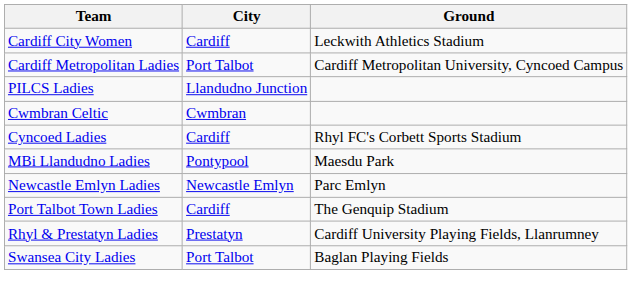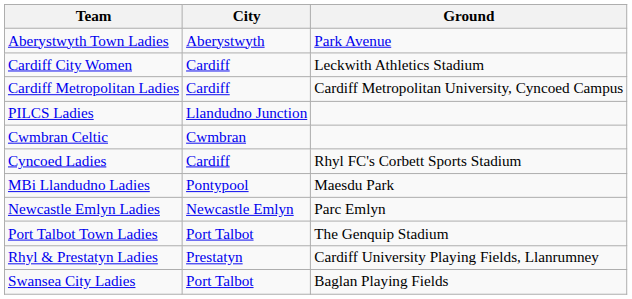 <table class="sortable wikitable">
 <tr align=center>
 <th>Team</th>
 <th>City</th>
 <th>Ground</th>
+</tr>
+<tr>
+<td><a href='#'>Aberystwyth Town Ladies</a></td>
+<td><a href='#'>Aberystwyth</a></td>
+<td><a href='#'>Park Avenue</a></td>
 </tr>
 <tr>
 <td><a href='#'>Cardiff City Women</a></td>
 <td><a href='#'>Cardiff</a></td>
 <td>Leckwith Athletics Stadium</td>
 </tr>
 <tr>
 <td><a href='#'>Cardiff Metropolitan Ladies</a></td>
-<td><a href='#'>Port Talbot</a></td>
+<td><a href='#'>Cardiff</a></td>
 <td>Cardiff Metropolitan University, Cyncoed Campus</td>
 </tr>
 <tr>
 <td><a href='#'>PILCS Ladies</a></td>
 <td><a href='#'>Llandudno Junction</a></td>
 <td></td>
 </tr>
 <tr>
 <td><a href='#'>Cwmbran Celtic</a></td>
 <td><a href='#'>Cwmbran</a></td>
 <td></td>
 </tr>
 <tr>
 <td><a href='#'>Cyncoed Ladies</a></td>
 <td><a href='#'>Cardiff</a></td>
 <td>Rhyl FC's Corbett Sports Stadium</td>
 </tr>
 <tr>
 <td><a href='#'>MBi Llandudno Ladies</a></td>
 <td><a href='#'>Pontypool</a></td>
 <td>Maesdu Park</td>
 </tr>
 <tr>
 <td><a href='#'>Newcastle Emlyn Ladies</a></td>
 <td><a href='#'>Newcastle Emlyn</a></td>
 <td>Parc Emlyn</td>
 </tr>
 <tr>
 <td><a href='#'>Port Talbot Town Ladies</a></td>
-<td><a href='#'>Cardiff</a></td>
+<td><a href='#'>Port Talbot</a></td>
 <td>The Genquip Stadium</td>
 </tr>
 <tr>
 <td><a href='#'>Rhyl & Prestatyn Ladies</a></td>
 <td><a href='#'>Prestatyn</a></td>
 <td>Cardiff University Playing Fields, Llanrumney</td>
 </tr>
 <tr>
 <td><a href='#'>Swansea City Ladies</a></td>
 <td><a href='#'>Port Talbot</a></td>
 <td>Baglan Playing Fields</td>
 </tr>
 </table>
